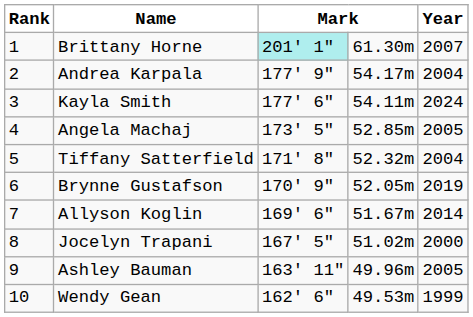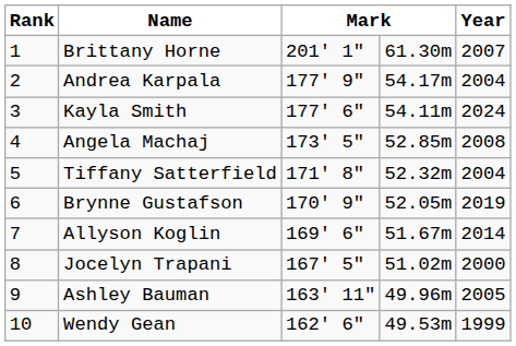 <table class="wikitable">
 <tr>
 <th style="background:white">Rank</th>
 <th style="background:white">Name</th>
 <th colspan="2" style="background:white">Mark</th>
 <th style="background:white">Year</th>
 </tr>
 <tr>
 <td>1</td>
 <td>Brittany Horne</td>
-<td style="background: paleturquoise;">201' 1"</td>
+<td>201' 1"</td>
 <td>61.30m</td>
 <td>2007</td>
 </tr>
 <tr>
 <td>2</td>
 <td>Andrea Karpala</td>
 <td>177' 9"</td>
 <td>54.17m</td>
 <td>2004</td>
 </tr>
 <tr>
 <td>3</td>
 <td>Kayla Smith</td>
 <td>177' 6"</td>
 <td>54.11m</td>
 <td>2024</td>
 </tr>
 <tr>
 <td>4</td>
 <td>Angela Machaj</td>
 <td>173' 5"</td>
 <td>52.85m</td>
-<td>2005</td>
+<td>2008</td>
 </tr>
 <tr>
 <td>5</td>
 <td>Tiffany Satterfield</td>
 <td>171' 8"</td>
 <td>52.32m</td>
 <td>2004</td>
 </tr>
 <tr>
 <td>6</td>
 <td>Brynne Gustafson</td>
 <td>170' 9"</td>
 <td>52.05m</td>
 <td>2019</td>
 </tr>
 <tr>
 <td>7</td>
 <td>Allyson Koglin</td>
 <td>169' 6"</td>
 <td>51.67m</td>
 <td>2014</td>
 </tr>
 <tr>
 <td>8</td>
 <td>Jocelyn Trapani</td>
 <td>167' 5"</td>
 <td>51.02m</td>
 <td>2000</td>
 </tr>
 <tr>
 <td>9</td>
 <td>Ashley Bauman</td>
 <td>163' 11"</td>
 <td>49.96m</td>
 <td>2005</td>
 </tr>
 <tr>
 <td>10</td>
 <td>Wendy Gean</td>
 <td>162' 6"</td>
 <td>49.53m</td>
 <td>1999</td>
 </tr>
 </table>
